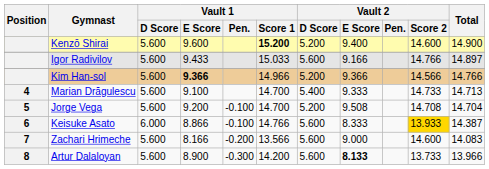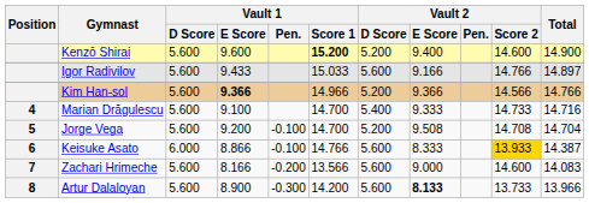 <table class="wikitable sortable">
 <tr>
 <th rowspan="2">Position</th>
 <th rowspan="2">Gymnast</th>
 <th colspan="4">Vault 1</th>
 <th colspan="4">Vault 2</th>
 <th rowspan="2">Total</th>
 </tr>
 <tr>
 <th>D Score</th>
 <th>E Score</th>
 <th>Pen.</th>
 <th>Score 1</th>
 <th>D Score</th>
 <th>E Score</th>
 <th>Pen.</th>
 <th>Score 2</th>
 </tr>
 <tr style="background:#fffcaf;">
 <th scope="row" style="text-align:center"></th>
 <td> <a href='#'>Kenzō Shirai</a></td>
 <td>5.600</td>
 <td>9.600</td>
 <td></td>
 <td><strong>15.200</strong></td>
 <td>5.200</td>
 <td>9.400</td>
 <td></td>
 <td>14.600</td>
 <td>14.900</td>
 </tr>
 <tr>
 </tr>
 <tr style="background:#e5e5e5;">
 <th scope="row" style="text-align:center"></th>
 <td> <a href='#'>Igor Radivilov</a></td>
 <td>5.600</td>
 <td>9.433</td>
 <td></td>
 <td>15.033</td>
 <td>5.600</td>
 <td>9.166</td>
 <td></td>
 <td>14.766</td>
 <td>14.897</td>
 </tr>
 <tr>
 </tr>
 <tr style="background:#ec9;">
 <th scope="row" style="text-align:center"></th>
 <td> <a href='#'>Kim Han-sol</a></td>
 <td>5.600</td>
 <td><strong>9.366</strong></td>
 <td></td>
 <td>14.966</td>
 <td>5.200</td>
 <td>9.366</td>
 <td></td>
 <td>14.566</td>
 <td>14.766</td>
 </tr>
 <tr>
 <th>4</th>
 <td> <a href='#'>Marian Drăgulescu</a></td>
 <td>5.600</td>
 <td>9.100</td>
 <td></td>
 <td>14.700</td>
 <td>5.400</td>
 <td>9.333</td>
 <td></td>
 <td>14.733</td>
-<td>14.713</td>
+<td>14.716</td>
 </tr>
 <tr>
 <th>5</th>
 <td> <a href='#'>Jorge Vega</a></td>
 <td>5.600</td>
 <td>9.200</td>
 <td>-0.100</td>
 <td>14.700</td>
 <td>5.200</td>
 <td>9.508</td>
 <td></td>
 <td>14.708</td>
 <td>14.704</td>
 </tr>
 <tr>
 <th>6</th>
 <td> <a href='#'>Keisuke Asato</a></td>
 <td>6.000</td>
 <td>8.866</td>
 <td>-0.100</td>
 <td>14.766</td>
 <td>5.600</td>
 <td>8.333</td>
 <td></td>
 <td style="background: gold;">13.933</td>
 <td>14.387</td>
 </tr>
 <tr>
 <th>7</th>
 <td> <a href='#'>Zachari Hrimeche</a></td>
 <td>5.600</td>
 <td>8.166</td>
 <td>-0.200</td>
 <td>13.566</td>
 <td>5.600</td>
 <td>9.000</td>
 <td></td>
 <td>14.600</td>
 <td>14.083</td>
 </tr>
 <tr>
 <th>8</th>
 <td> <a href='#'>Artur Dalaloyan</a></td>
 <td>5.600</td>
 <td>8.900</td>
 <td>-0.300</td>
 <td>14.200</td>
 <td>5.600</td>
 <td><strong>8.133</strong></td>
 <td></td>
 <td>13.733</td>
 <td>13.966</td>
 </tr>
 </table>
